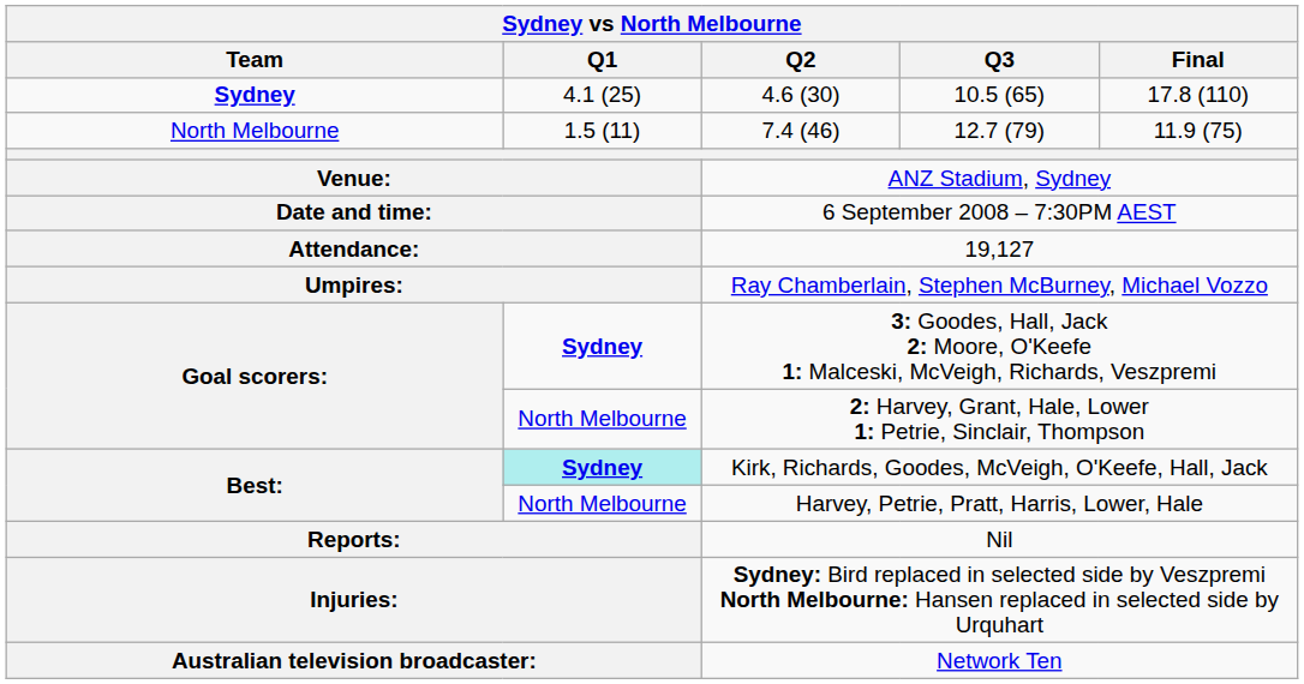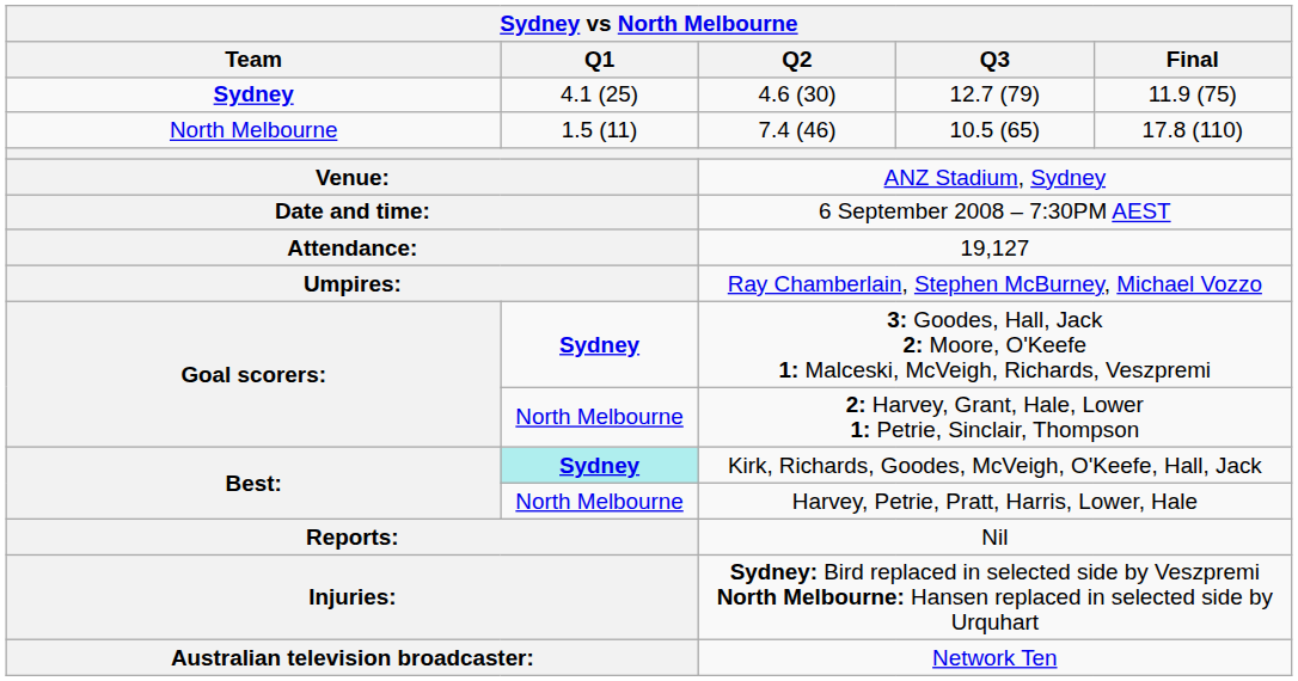 <table class="wikitable" style="font-size:90%; text-align:center; width:65%; margin:1em auto;">
 <tr>
 <th colspan="5"><strong><a href='#'>Sydney</a></strong> vs <a href='#'>North Melbourne</a></th>
 </tr>
 <tr>
 <th width=25%>Team</th>
 <th width=10%>Q1</th>
 <th width=10%>Q2</th>
 <th width=10%>Q3</th>
 <th width=10%>Final</th>
 </tr>
 <tr>
 <td><strong><a href='#'>Sydney</a></strong></td>
 <td>4.1 (25)</td>
 <td>4.6 (30)</td>
-<td>10.5 (65)</td>
-<td>17.8 (110)</td>
+<td>12.7 (79)</td>
+<td>11.9 (75)</td>
 </tr>
 <tr>
 <td><a href='#'>North Melbourne</a></td>
 <td>1.5 (11)</td>
 <td>7.4 (46)</td>
-<td>12.7 (79)</td>
-<td>11.9 (75)</td>
+<td>10.5 (65)</td>
+<td>17.8 (110)</td>
 </tr>
 <tr>
 <th colspan="5"></th>
 </tr>
 <tr>
 <th colspan="2">Venue:</th>
 <td colspan="3"><a href='#'>ANZ Stadium</a>, <a href='#'>Sydney</a></td>
 </tr>
 <tr>
 <th colspan="2">Date and time:</th>
 <td colspan="3">6 September 2008 – 7:30PM <a href='#'>AEST</a></td>
 </tr>
 <tr>
 <th colspan="2">Attendance:</th>
 <td colspan="3">19,127</td>
 </tr>
 <tr>
 <th colspan="2">Umpires:</th>
 <td colspan="3"><a href='#'>Ray Chamberlain</a>, <a href='#'>Stephen McBurney</a>, <a href='#'>Michael Vozzo</a></td>
 </tr>
 <tr>
 <th rowspan="2">Goal scorers:</th>
 <td><strong><a href='#'>Sydney</a></strong></td>
 <td colspan="3"><strong>3:</strong> Goodes, Hall, Jack<br><strong>2:</strong> Moore, O'Keefe<br><strong>1:</strong> Malceski, McVeigh, Richards, Veszpremi</td>
 </tr>
 <tr>
 <td><a href='#'>North Melbourne</a></td>
 <td colspan="3"><strong>2:</strong> Harvey, Grant, Hale, Lower<br><strong>1:</strong> Petrie, Sinclair, Thompson</td>
 </tr>
 <tr>
 <th rowspan="2">Best:</th>
 <td style="background: paleturquoise;"><strong><a href='#'>Sydney</a></strong></td>
 <td colspan="3">Kirk, Richards, Goodes, McVeigh, O'Keefe, Hall, Jack</td>
 </tr>
 <tr>
 <td><a href='#'>North Melbourne</a></td>
 <td colspan="3">Harvey, Petrie, Pratt, Harris, Lower, Hale</td>
 </tr>
 <tr>
 <th colspan="2">Reports:</th>
 <td colspan="3">Nil</td>
 </tr>
 <tr>
 <th colspan="2">Injuries:</th>
 <td colspan="3"><strong>Sydney:</strong> Bird replaced in selected side by Veszpremi<br><strong>North Melbourne:</strong> Hansen replaced in selected side by Urquhart</td>
 </tr>
 <tr>
 <th colspan="2">Australian television broadcaster:</th>
 <td colspan="3"><a href='#'>Network Ten</a></td>
 </tr>
 </table>
